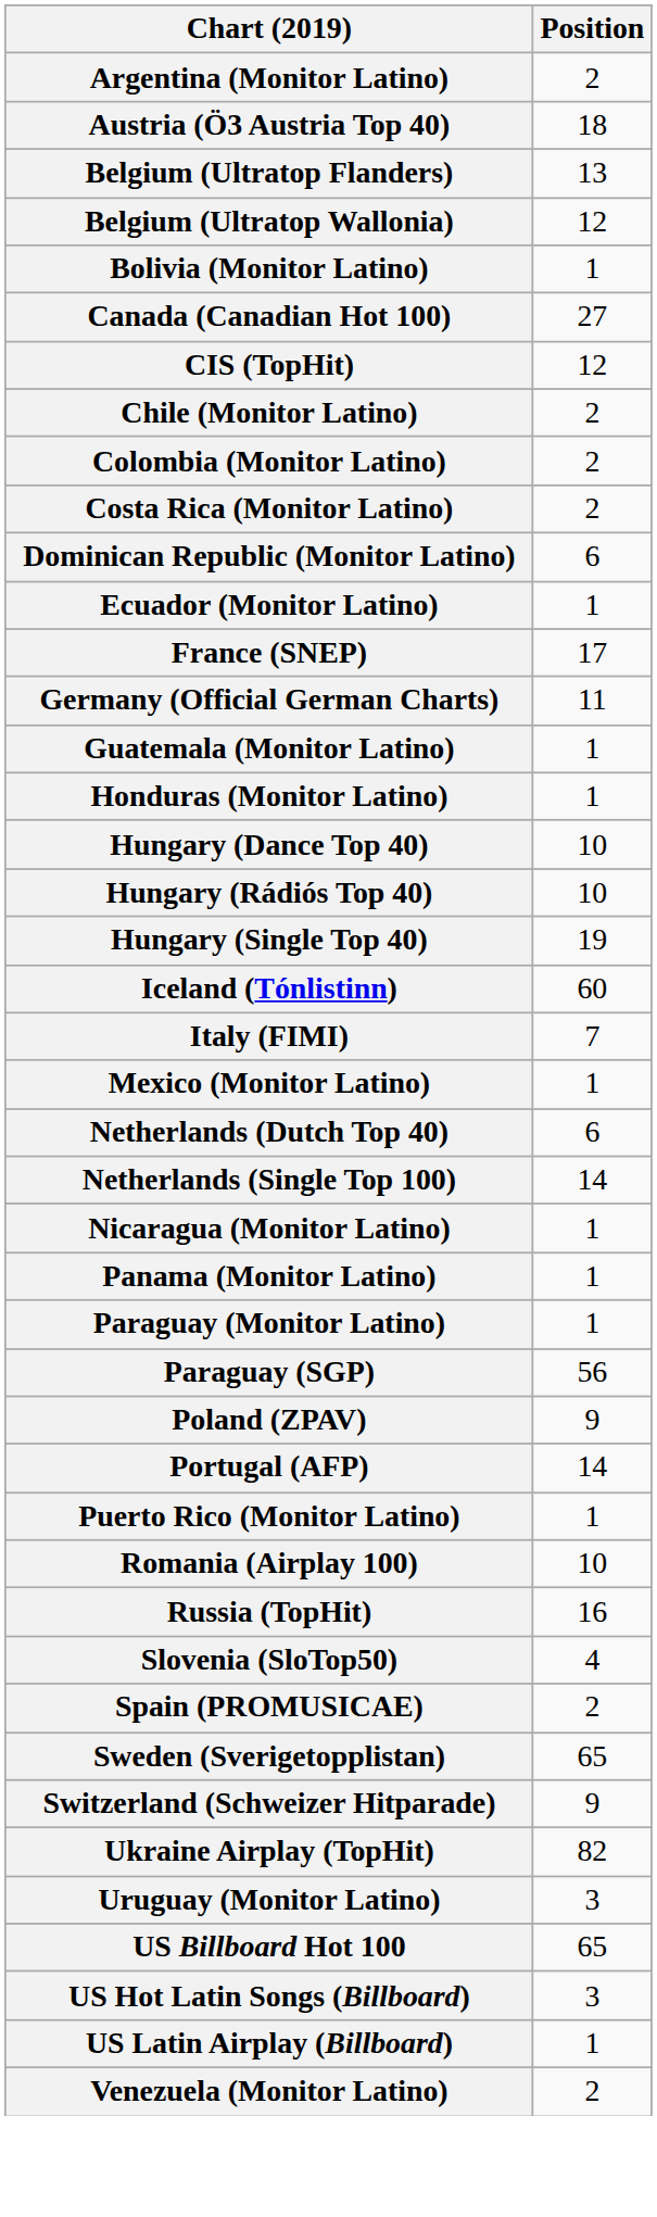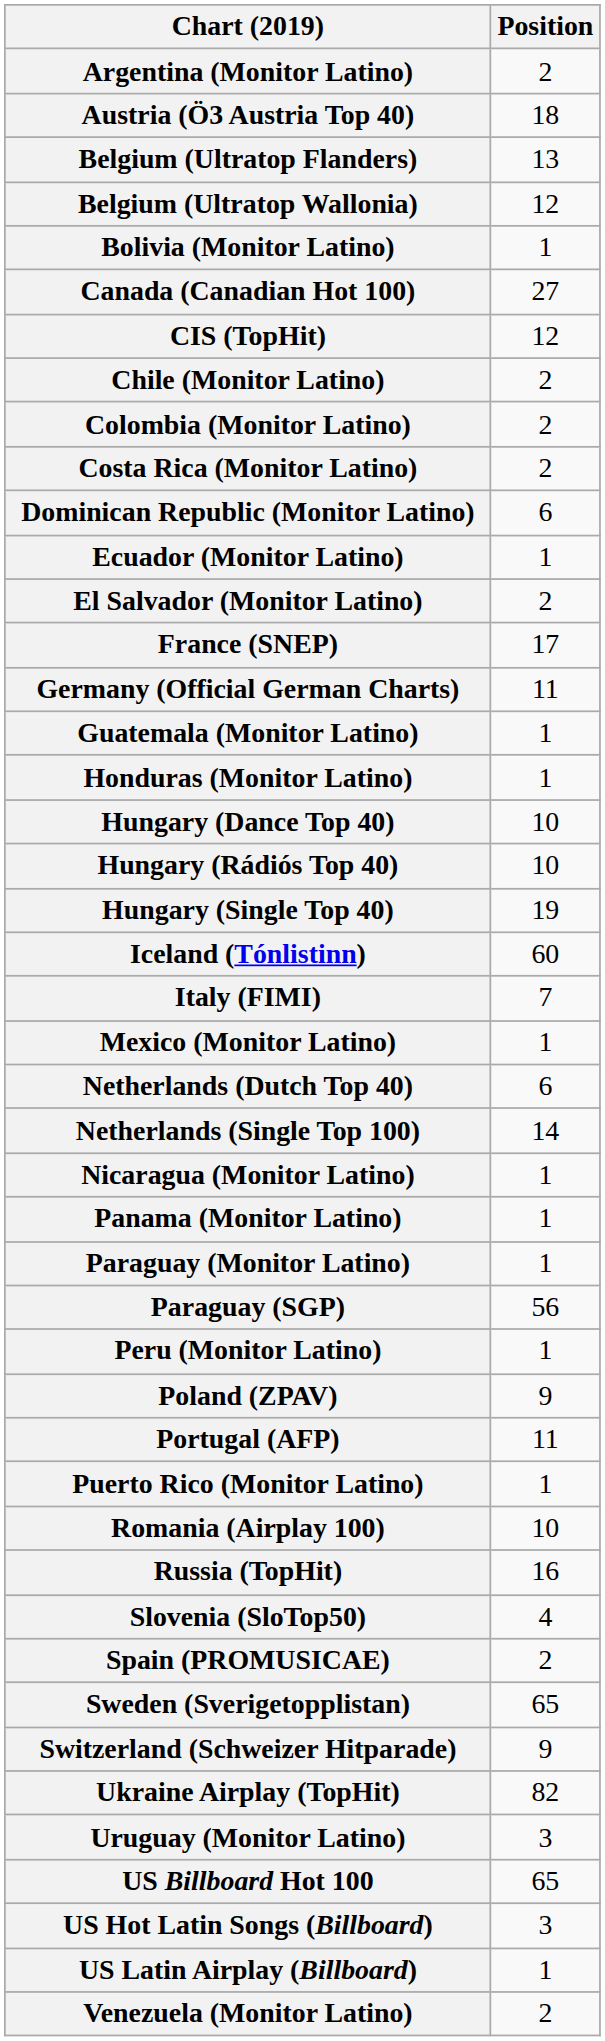 <table class="wikitable sortable plainrowheaders" style="text-align:center">
 <tr>
 <th scope="col" style="width:17em;">Chart (2019)</th>
 <th scope="col">Position</th>
 </tr>
 <tr>
 <th scope="row">Argentina (Monitor Latino)</th>
 <td>2</td>
 </tr>
 <tr>
 <th scope="row">Austria (Ö3 Austria Top 40)</th>
 <td>18</td>
 </tr>
 <tr>
 <th scope="row">Belgium (Ultratop Flanders)</th>
 <td>13</td>
 </tr>
 <tr>
 <th scope="row">Belgium (Ultratop Wallonia)</th>
 <td>12</td>
 </tr>
 <tr>
 <th scope="row">Bolivia (Monitor Latino)</th>
 <td>1</td>
 </tr>
 <tr>
 <th scope="row">Canada (Canadian Hot 100)</th>
 <td>27</td>
 </tr>
 <tr>
 <th scope="row">CIS (TopHit)</th>
 <td>12</td>
 </tr>
 <tr>
 <th scope="row">Chile (Monitor Latino)</th>
 <td>2</td>
 </tr>
 <tr>
 <th scope="row">Colombia (Monitor Latino)</th>
 <td>2</td>
 </tr>
 <tr>
 <th scope="row">Costa Rica (Monitor Latino)</th>
 <td>2</td>
 </tr>
 <tr>
 <th scope="row">Dominican Republic (Monitor Latino)</th>
 <td>6</td>
 </tr>
 <tr>
 <th scope="row">Ecuador (Monitor Latino)</th>
 <td>1</td>
+</tr>
+<tr>
+<th scope="row">El Salvador (Monitor Latino)</th>
+<td>2</td>
 </tr>
 <tr>
 <th scope="row">France (SNEP)</th>
 <td>17</td>
 </tr>
 <tr>
 <th scope="row">Germany (Official German Charts)</th>
 <td>11</td>
 </tr>
 <tr>
 <th scope="row">Guatemala (Monitor Latino)</th>
 <td>1</td>
 </tr>
 <tr>
 <th scope="row">Honduras (Monitor Latino)</th>
 <td>1</td>
 </tr>
 <tr>
 <th scope="row">Hungary (Dance Top 40)</th>
 <td>10</td>
 </tr>
 <tr>
 <th scope="row">Hungary (Rádiós Top 40)</th>
 <td>10</td>
 </tr>
 <tr>
 <th scope="row">Hungary (Single Top 40)</th>
 <td>19</td>
 </tr>
 <tr>
 <th scope="row">Iceland (<a href='#'>Tónlistinn</a>)</th>
 <td>60</td>
 </tr>
 <tr>
 <th scope="row">Italy (FIMI)</th>
 <td>7</td>
 </tr>
 <tr>
 <th scope="row">Mexico (Monitor Latino)</th>
 <td>1</td>
 </tr>
 <tr>
 <th scope="row">Netherlands (Dutch Top 40)</th>
 <td>6</td>
 </tr>
 <tr>
 <th scope="row">Netherlands (Single Top 100)</th>
 <td>14</td>
 </tr>
 <tr>
 <th scope="row">Nicaragua (Monitor Latino)</th>
 <td>1</td>
 </tr>
 <tr>
 <th scope="row">Panama (Monitor Latino)</th>
 <td>1</td>
 </tr>
 <tr>
 <th scope="row">Paraguay (Monitor Latino)</th>
 <td>1</td>
 </tr>
 <tr>
 <th scope="row">Paraguay (SGP)</th>
 <td>56</td>
 </tr>
 <tr>
+<th scope="row">Peru (Monitor Latino)</th>
+<td>1</td>
+</tr>
+<tr>
 <th scope="row">Poland (ZPAV)</th>
 <td>9</td>
 </tr>
 <tr>
 <th scope="row">Portugal (AFP)</th>
-<td>14</td>
+<td>11</td>
 </tr>
 <tr>
 <th scope="row">Puerto Rico (Monitor Latino)</th>
 <td>1</td>
 </tr>
 <tr>
 <th scope="row">Romania (Airplay 100)</th>
 <td>10</td>
 </tr>
 <tr>
 <th scope="row">Russia (TopHit)</th>
 <td align=center>16</td>
 </tr>
 <tr>
 <th scope="row">Slovenia (SloTop50)</th>
 <td>4</td>
 </tr>
 <tr>
 <th scope="row">Spain (PROMUSICAE)</th>
 <td>2</td>
 </tr>
 <tr>
 <th scope="row">Sweden (Sverigetopplistan)</th>
 <td>65</td>
 </tr>
 <tr>
 <th scope="row">Switzerland (Schweizer Hitparade)</th>
 <td>9</td>
 </tr>
 <tr>
 <th scope="row">Ukraine Airplay (TopHit)</th>
 <td>82</td>
 </tr>
 <tr>
 <th scope="row">Uruguay (Monitor Latino)</th>
 <td>3</td>
 </tr>
 <tr>
 <th scope="row">US <em>Billboard</em> Hot 100</th>
 <td>65</td>
 </tr>
 <tr>
 <th scope="row">US Hot Latin Songs (<em>Billboard</em>)</th>
 <td>3</td>
 </tr>
 <tr>
 <th scope="row">US Latin Airplay (<em>Billboard</em>)</th>
 <td>1</td>
 </tr>
 <tr>
 <th scope="row">Venezuela (Monitor Latino)</th>
 <td>2</td>
 </tr>
 </table>
